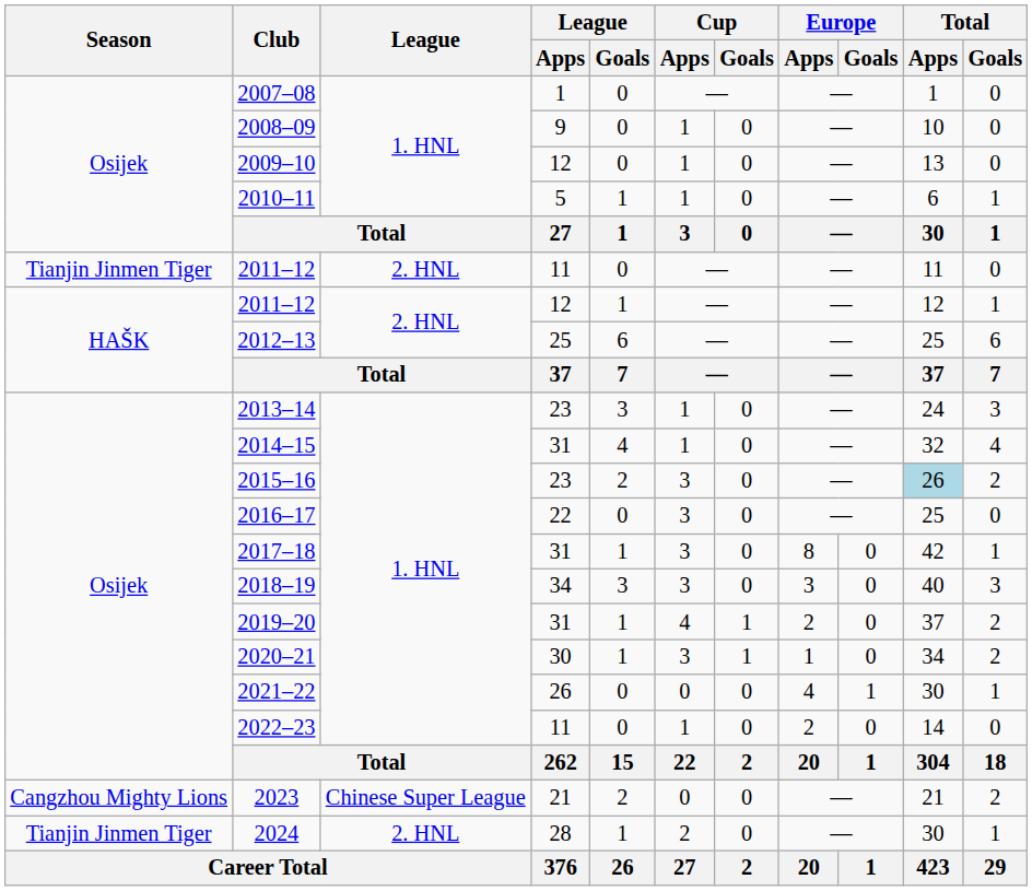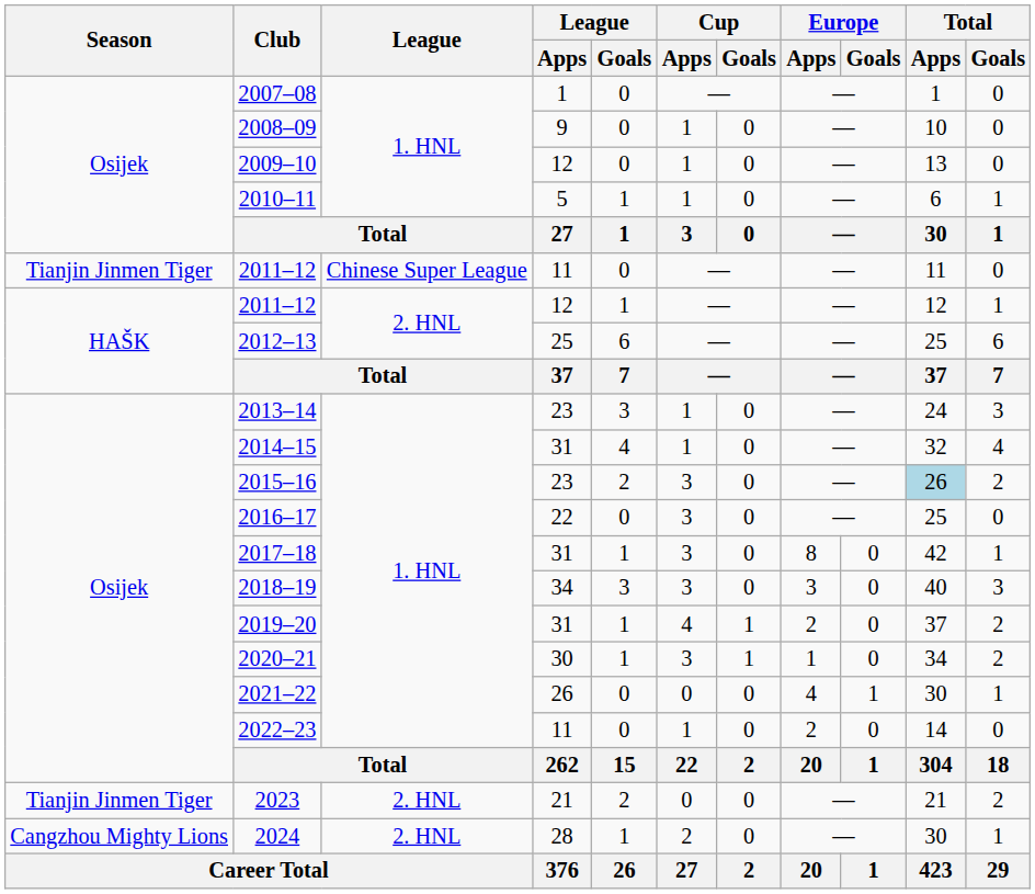 <table class="wikitable" style="font-size:100%; text-align: center">
 <tr>
 <th rowspan="2">Season</th>
 <th rowspan="2">Club</th>
 <th rowspan="2">League</th>
 <th colspan="2">League</th>
 <th colspan="2">Cup</th>
 <th colspan="2"><a href='#'>Europe</a></th>
 <th colspan="2">Total</th>
 </tr>
 <tr>
 <th>Apps</th>
 <th>Goals</th>
 <th>Apps</th>
 <th>Goals</th>
 <th>Apps</th>
 <th>Goals</th>
 <th>Apps</th>
 <th>Goals</th>
 </tr>
 <tr>
 <td rowspan="5" valign="center"><a href='#'>Osijek</a></td>
 <td><a href='#'>2007–08</a></td>
 <td rowspan="4" valign="center"><a href='#'>1. HNL</a></td>
 <td>1</td>
 <td>0</td>
 <td colspan="2">—</td>
 <td colspan="2">—</td>
 <td>1</td>
 <td>0</td>
 </tr>
 <tr>
 <td><a href='#'>2008–09</a></td>
 <td>9</td>
 <td>0</td>
 <td>1</td>
 <td>0</td>
 <td colspan="2">—</td>
 <td>10</td>
 <td>0</td>
 </tr>
 <tr>
 <td><a href='#'>2009–10</a></td>
 <td>12</td>
 <td>0</td>
 <td>1</td>
 <td>0</td>
 <td colspan="2">—</td>
 <td>13</td>
 <td>0</td>
 </tr>
 <tr>
 <td><a href='#'>2010–11</a></td>
 <td>5</td>
 <td>1</td>
 <td>1</td>
 <td>0</td>
 <td colspan="2">—</td>
 <td>6</td>
 <td>1</td>
 </tr>
 <tr>
 <th colspan=2>Total</th>
 <th>27</th>
 <th>1</th>
 <th>3</th>
 <th>0</th>
 <th colspan="2">—</th>
 <th>30</th>
 <th>1</th>
 </tr>
 <tr>
 <td><a href='#'>Tianjin Jinmen Tiger</a></td>
 <td><a href='#'>2011–12</a></td>
-<td valign="center"><a href='#'>2. HNL</a></td>
+<td><a href='#'>Chinese Super League</a></td>
 <td>11</td>
 <td>0</td>
 <td colspan="2">—</td>
 <td colspan="2">—</td>
 <td>11</td>
 <td>0</td>
 </tr>
 <tr>
 <td rowspan="3" valign="center"><a href='#'>HAŠK</a></td>
 <td><a href='#'>2011–12</a></td>
 <td rowspan="2" valign="center"><a href='#'>2. HNL</a></td>
 <td>12</td>
 <td>1</td>
 <td colspan="2">—</td>
 <td colspan="2">—</td>
 <td>12</td>
 <td>1</td>
 </tr>
 <tr>
 <td><a href='#'>2012–13</a></td>
 <td>25</td>
 <td>6</td>
 <td colspan="2">—</td>
 <td colspan="2">—</td>
 <td>25</td>
 <td>6</td>
 </tr>
 <tr>
 <th colspan=2>Total</th>
 <th>37</th>
 <th>7</th>
 <th colspan="2">—</th>
 <th colspan="2">—</th>
 <th>37</th>
 <th>7</th>
 </tr>
 <tr>
 <td rowspan="11" valign="center"><a href='#'>Osijek</a></td>
 <td><a href='#'>2013–14</a></td>
 <td rowspan="10" valign="center"><a href='#'>1. HNL</a></td>
 <td>23</td>
 <td>3</td>
 <td>1</td>
 <td>0</td>
 <td colspan="2">—</td>
 <td>24</td>
 <td>3</td>
 </tr>
 <tr>
 <td><a href='#'>2014–15</a></td>
 <td>31</td>
 <td>4</td>
 <td>1</td>
 <td>0</td>
 <td colspan="2">—</td>
 <td>32</td>
 <td>4</td>
 </tr>
 <tr>
 <td><a href='#'>2015–16</a></td>
 <td>23</td>
 <td>2</td>
 <td>3</td>
 <td>0</td>
 <td colspan="2">—</td>
 <td style="background: lightblue;">26</td>
 <td>2</td>
 </tr>
 <tr>
 <td><a href='#'>2016–17</a></td>
 <td>22</td>
 <td>0</td>
 <td>3</td>
 <td>0</td>
 <td colspan="2">—</td>
 <td>25</td>
 <td>0</td>
 </tr>
 <tr>
 <td><a href='#'>2017–18</a></td>
 <td>31</td>
 <td>1</td>
 <td>3</td>
 <td>0</td>
 <td>8</td>
 <td>0</td>
 <td>42</td>
 <td>1</td>
 </tr>
 <tr>
 <td><a href='#'>2018–19</a></td>
 <td>34</td>
 <td>3</td>
 <td>3</td>
 <td>0</td>
 <td>3</td>
 <td>0</td>
 <td>40</td>
 <td>3</td>
 </tr>
 <tr>
 <td><a href='#'>2019–20</a></td>
 <td>31</td>
 <td>1</td>
 <td>4</td>
 <td>1</td>
 <td>2</td>
 <td>0</td>
 <td>37</td>
 <td>2</td>
 </tr>
 <tr>
 <td><a href='#'>2020–21</a></td>
 <td>30</td>
 <td>1</td>
 <td>3</td>
 <td>1</td>
 <td>1</td>
 <td>0</td>
 <td>34</td>
 <td>2</td>
 </tr>
 <tr>
 <td><a href='#'>2021–22</a></td>
 <td>26</td>
 <td>0</td>
 <td>0</td>
 <td>0</td>
 <td>4</td>
 <td>1</td>
 <td>30</td>
 <td>1</td>
 </tr>
 <tr>
 <td><a href='#'>2022–23</a></td>
 <td>11</td>
 <td>0</td>
 <td>1</td>
 <td>0</td>
 <td>2</td>
 <td>0</td>
 <td>14</td>
 <td>0</td>
 </tr>
 <tr>
 <th colspan=2>Total</th>
 <th>262</th>
 <th>15</th>
 <th>22</th>
 <th>2</th>
 <th>20</th>
 <th>1</th>
 <th>304</th>
 <th>18</th>
 </tr>
 <tr>
-<td><a href='#'>Cangzhou Mighty Lions</a></td>
+<td><a href='#'>Tianjin Jinmen Tiger</a></td>
 <td><a href='#'>2023</a></td>
-<td><a href='#'>Chinese Super League</a></td>
+<td valign="center"><a href='#'>2. HNL</a></td>
 <td>21</td>
 <td>2</td>
 <td>0</td>
 <td>0</td>
 <td colspan="2">—</td>
 <td>21</td>
 <td>2</td>
 </tr>
 <tr>
-<td><a href='#'>Tianjin Jinmen Tiger</a></td>
+<td><a href='#'>Cangzhou Mighty Lions</a></td>
 <td><a href='#'>2024</a></td>
 <td valign="center"><a href='#'>2. HNL</a></td>
 <td>28</td>
 <td>1</td>
 <td>2</td>
 <td>0</td>
 <td colspan="2">—</td>
 <td>30</td>
 <td>1</td>
 </tr>
 <tr>
 <th colspan=3>Career Total</th>
 <th>376</th>
 <th>26</th>
 <th>27</th>
 <th>2</th>
 <th>20</th>
 <th>1</th>
 <th>423</th>
 <th>29</th>
 </tr>
 </table>
